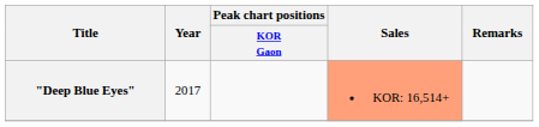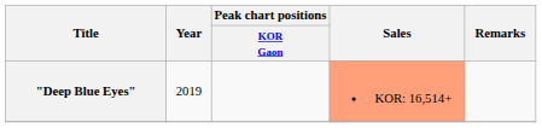 <table class="wikitable plainrowheaders" style="text-align:center;" border="1">
 <tr>
 <th scope="col" rowspan="2" style="width:12em;">Title</th>
 <th scope="col" rowspan="2" style="width:3em;">Year</th>
 <th scope="col" colspan="1">Peak chart positions</th>
 <th scope="col" rowspan="2" style="width:10em;">Sales</th>
 <th scope="col" rowspan="2" style="width:5em;">Remarks</th>
 </tr>
 <tr>
 <th><small><a href='#'>KOR</a></small><br><small><a href='#'>Gaon</a></small></th>
 </tr>
 <tr>
 <th scope="row">"Deep Blue Eyes" <br></th>
-<td rowspan="1">2017</td>
+<td rowspan="1">2019</td>
 <td></td>
 <td style="background: lightsalmon;"><br><ul><li>KOR: 16,514+</li></ul></td>
 <td></td>
 </tr>
 <tr>
 </tr>
 </table>
